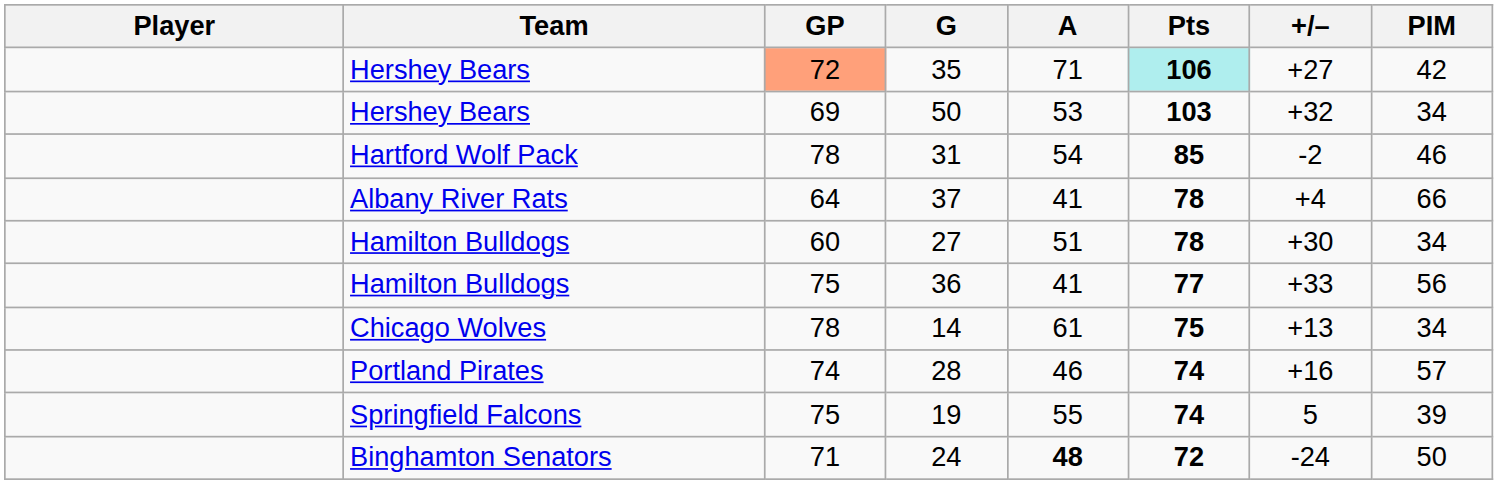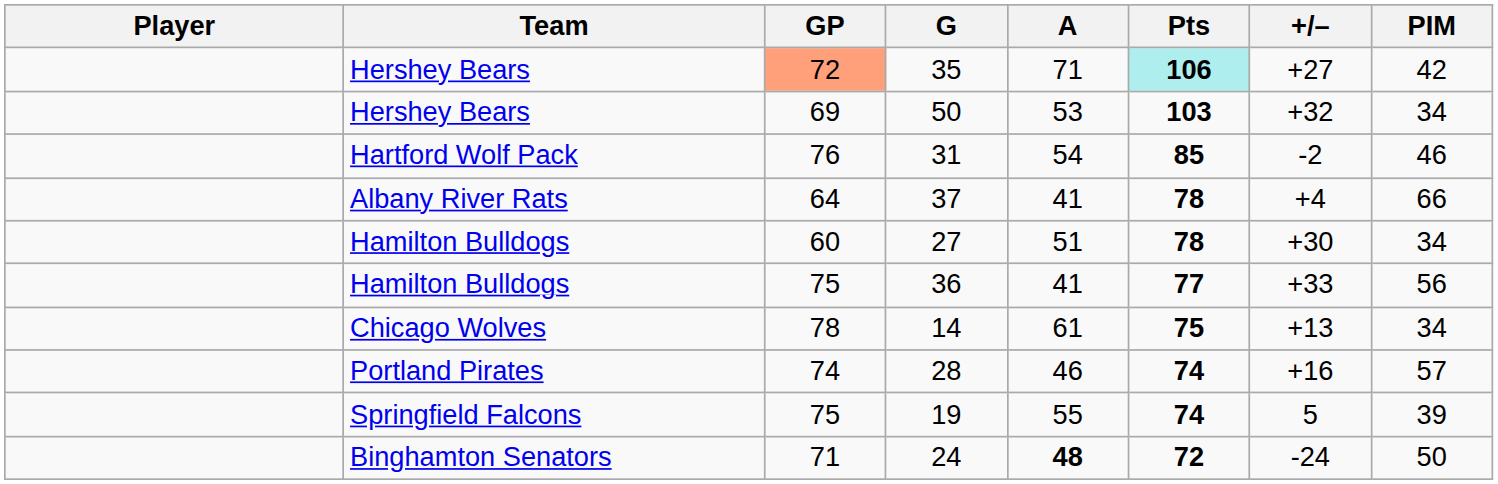 <table class="wikitable sortable" style="text-align:center">
 <tr>
 <th style="width:12em">Player</th>
 <th style="width:15em">Team</th>
 <th style="width:4em">GP</th>
 <th style="width:4em">G</th>
 <th style="width:4em">A</th>
 <th style="width:4em">Pts</th>
 <th style="width:4em">+/–</th>
 <th style="width:4em">PIM</th>
 </tr>
 <tr>
 <td align=left></td>
 <td align=left><a href='#'>Hershey Bears</a></td>
 <td style="background: lightsalmon;">72</td>
 <td>35</td>
 <td>71</td>
 <td style="background: paleturquoise;"><strong>106</strong></td>
 <td>+27</td>
 <td>42</td>
 </tr>
 <tr>
 <td align=left></td>
 <td align=left><a href='#'>Hershey Bears</a></td>
 <td>69</td>
 <td>50</td>
 <td>53</td>
 <td><strong>103</strong></td>
 <td>+32</td>
 <td>34</td>
 </tr>
 <tr>
 <td align=left></td>
 <td align=left><a href='#'>Hartford Wolf Pack</a></td>
-<td>78</td>
+<td>76</td>
 <td>31</td>
 <td>54</td>
 <td><strong>85</strong></td>
 <td>-2</td>
 <td>46</td>
 </tr>
 <tr>
 <td align=left></td>
 <td align=left><a href='#'>Albany River Rats</a></td>
 <td>64</td>
 <td>37</td>
 <td>41</td>
 <td><strong>78</strong></td>
 <td>+4</td>
 <td>66</td>
 </tr>
 <tr>
 <td align=left></td>
 <td align=left><a href='#'>Hamilton Bulldogs</a></td>
 <td>60</td>
 <td>27</td>
 <td>51</td>
 <td><strong>78</strong></td>
 <td>+30</td>
 <td>34</td>
 </tr>
 <tr>
 <td align=left></td>
 <td align=left><a href='#'>Hamilton Bulldogs</a></td>
 <td>75</td>
 <td>36</td>
 <td>41</td>
 <td><strong>77</strong></td>
 <td>+33</td>
 <td>56</td>
 </tr>
 <tr>
 <td align=left></td>
 <td align=left><a href='#'>Chicago Wolves</a></td>
 <td>78</td>
 <td>14</td>
 <td>61</td>
 <td><strong>75</strong></td>
 <td>+13</td>
 <td>34</td>
 </tr>
 <tr>
 <td align=left></td>
 <td align=left><a href='#'>Portland Pirates</a></td>
 <td>74</td>
 <td>28</td>
 <td>46</td>
 <td><strong>74</strong></td>
 <td>+16</td>
 <td>57</td>
 </tr>
 <tr>
 <td align=left></td>
 <td align=left><a href='#'>Springfield Falcons</a></td>
 <td>75</td>
 <td>19</td>
 <td>55</td>
 <td><strong>74</strong></td>
 <td>5</td>
 <td>39</td>
 </tr>
 <tr>
 <td align=left></td>
 <td align=left><a href='#'>Binghamton Senators</a></td>
 <td>71</td>
 <td>24</td>
 <td><strong>48</strong></td>
 <td><strong>72</strong></td>
 <td>-24</td>
 <td>50</td>
 </tr>
 </table>
